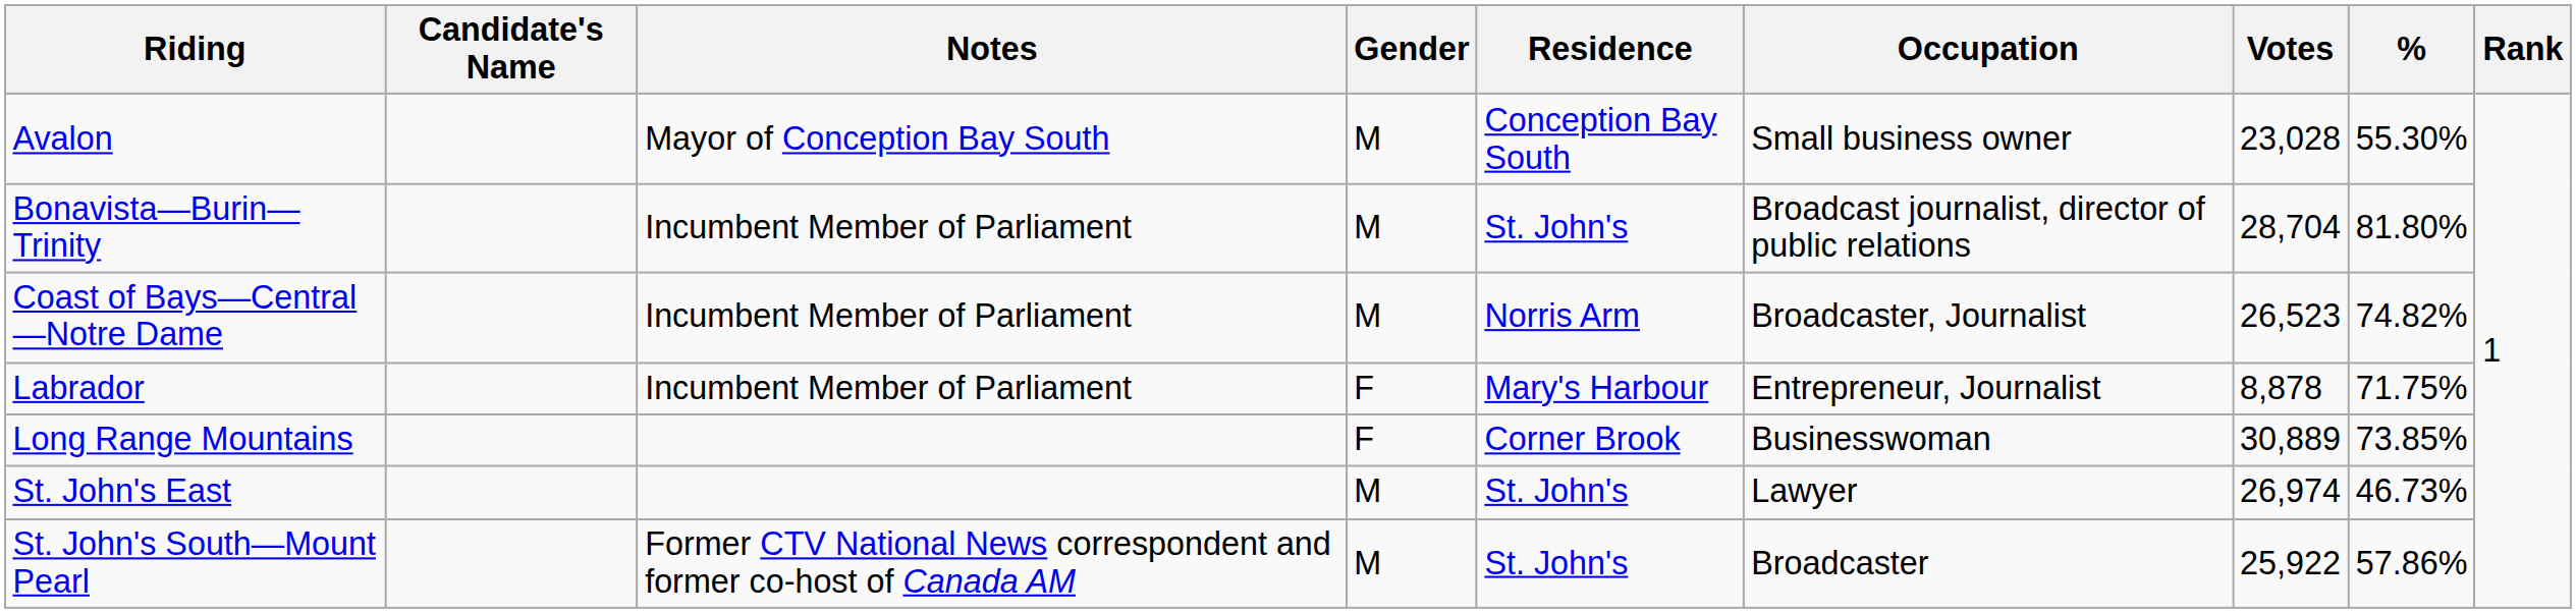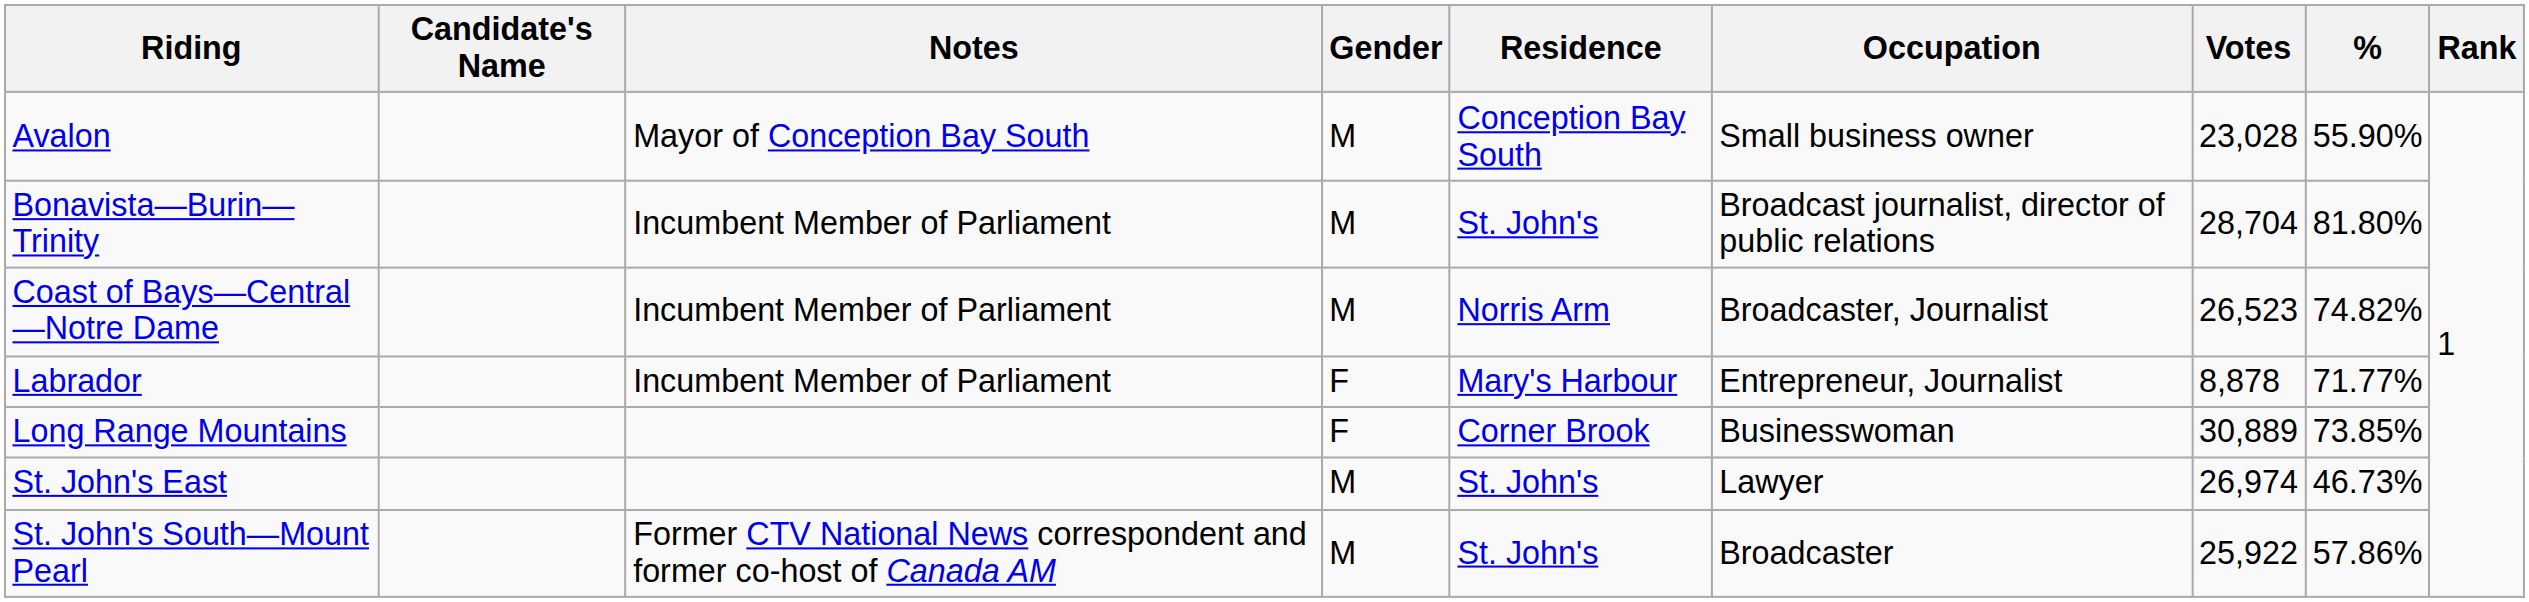 <table class="wikitable sortable">
 <tr>
 <th>Riding</th>
 <th>Candidate's Name</th>
 <th>Notes</th>
 <th>Gender</th>
 <th>Residence</th>
 <th>Occupation</th>
 <th>Votes</th>
 <th>%</th>
 <th>Rank</th>
 </tr>
 <tr>
 <td><a href='#'>Avalon</a></td>
 <td></td>
 <td>Mayor of <a href='#'>Conception Bay South</a></td>
 <td>M</td>
 <td><a href='#'>Conception Bay South</a></td>
 <td>Small business owner</td>
 <td>23,028</td>
-<td>55.30%</td>
+<td>55.90%</td>
 <td rowspan=7>1</td>
 </tr>
 <tr>
 <td><a href='#'>Bonavista—Burin—Trinity</a></td>
 <td></td>
 <td>Incumbent Member of Parliament</td>
 <td>M</td>
 <td><a href='#'>St. John's</a></td>
 <td>Broadcast journalist, director of public relations</td>
 <td>28,704</td>
 <td>81.80%</td>
 </tr>
 <tr>
 <td><a href='#'>Coast of Bays—Central—Notre Dame</a></td>
 <td></td>
 <td>Incumbent Member of Parliament</td>
 <td>M</td>
 <td><a href='#'>Norris Arm</a></td>
 <td>Broadcaster, Journalist</td>
 <td>26,523</td>
 <td>74.82%</td>
 </tr>
 <tr>
 <td><a href='#'>Labrador</a></td>
 <td></td>
 <td>Incumbent Member of Parliament</td>
 <td>F</td>
 <td><a href='#'>Mary's Harbour</a></td>
 <td>Entrepreneur, Journalist</td>
 <td>8,878</td>
-<td>71.75%</td>
+<td>71.77%</td>
 </tr>
 <tr>
 <td><a href='#'>Long Range Mountains</a></td>
 <td></td>
 <td></td>
 <td>F</td>
 <td><a href='#'>Corner Brook</a></td>
 <td>Businesswoman</td>
 <td>30,889</td>
 <td>73.85%</td>
 </tr>
 <tr>
 <td><a href='#'>St. John's East</a></td>
 <td></td>
 <td></td>
 <td>M</td>
 <td><a href='#'>St. John's</a></td>
 <td>Lawyer</td>
 <td>26,974</td>
 <td>46.73%</td>
 </tr>
 <tr>
 <td><a href='#'>St. John's South—Mount Pearl</a></td>
 <td></td>
 <td>Former <a href='#'>CTV National News</a> correspondent and former co-host of <em><a href='#'>Canada AM</a></em></td>
 <td>M</td>
 <td><a href='#'>St. John's</a></td>
 <td>Broadcaster</td>
 <td>25,922</td>
 <td>57.86%</td>
 </tr>
 </table>
